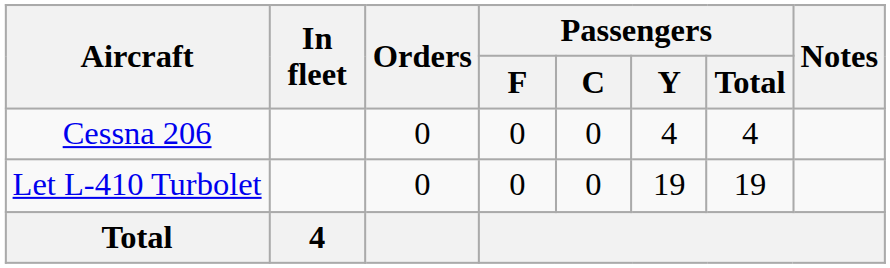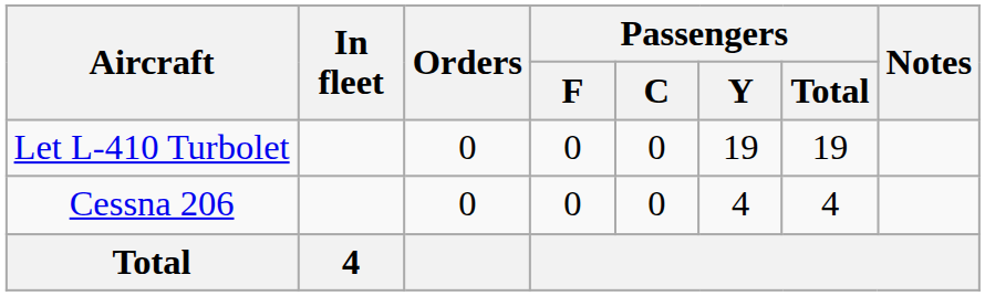 <table class="wikitable" style="margin:1em auto; text-align:center;">
 <tr>
 <th rowspan="2">Aircraft</th>
 <th rowspan="2" style="width:30pt;">In fleet</th>
 <th rowspan="2" style="width:30pt;">Orders</th>
 <th colspan="4">Passengers</th>
 <th rowspan="2">Notes</th>
 </tr>
 <tr>
 <th style="width:30px;"><abbr>F</abbr></th>
 <th style="width:30px;"><abbr>C</abbr></th>
 <th style="width:30px;"><abbr>Y</abbr></th>
 <th style="width:30px;">Total</th>
 </tr>
 <tr>
+<td><a href='#'>Let L-410 Turbolet</a></td>
+<td></td>
+<td>0</td>
+<td>0</td>
+<td>0</td>
+<td>19</td>
+<td>19</td>
+<td></td>
+</tr>
+<tr>
 <td><a href='#'>Cessna 206</a></td>
 <td></td>
 <td>0</td>
 <td>0</td>
 <td>0</td>
 <td>4</td>
 <td>4</td>
 <td></td>
 </tr>
 <tr>
-<td><a href='#'>Let L-410 Turbolet</a></td>
-<td></td>
-<td>0</td>
-<td>0</td>
-<td>0</td>
-<td>19</td>
-<td>19</td>
-<td></td>
-</tr>
-<tr>
 <th>Total</th>
 <th>4</th>
 <th></th>
 <th colspan="5"></th>
 </tr>
 </table>
